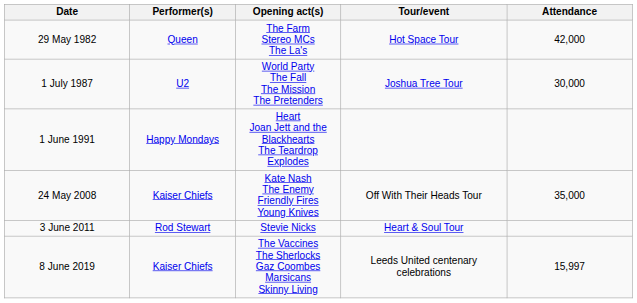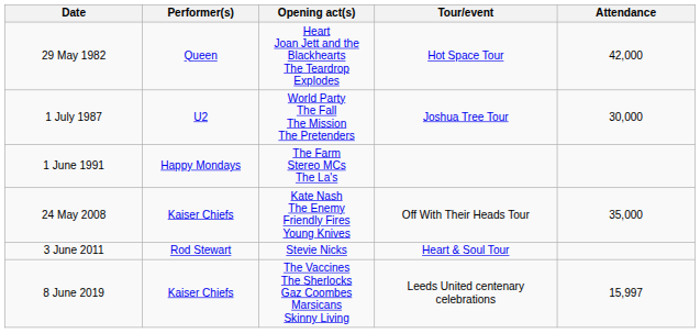 <table class="wikitable plainrowheaders" style="text-align:center;">
 <tr>
 <th scope="col" style="width:12em;">Date</th>
 <th scope="col" style="width:10em;">Performer(s)</th>
 <th scope="col" style="width:10em;">Opening act(s)</th>
 <th scope="col" style="width:16em;">Tour/event</th>
 <th scope="col" style="width:12em;">Attendance</th>
 </tr>
 <tr>
 <td>29 May 1982</td>
 <td><a href='#'>Queen</a></td>
-<td><a href='#'>The Farm</a><br><a href='#'>Stereo MCs</a><br><a href='#'>The La's</a></td>
+<td><a href='#'>Heart</a><br><a href='#'>Joan Jett and the Blackhearts</a><br> <a href='#'>The Teardrop Explodes</a></td>
 <td><a href='#'>Hot Space Tour</a></td>
 <td>42,000</td>
 </tr>
 <tr>
 <td>1 July 1987</td>
 <td><a href='#'>U2</a></td>
 <td><a href='#'>World Party</a><br><a href='#'>The Fall</a><br><a href='#'>The Mission</a><br><a href='#'>The Pretenders</a></td>
 <td><a href='#'>Joshua Tree Tour</a></td>
 <td>30,000</td>
 </tr>
 <tr>
 <td>1 June 1991</td>
 <td><a href='#'>Happy Mondays</a></td>
-<td><a href='#'>Heart</a><br><a href='#'>Joan Jett and the Blackhearts</a><br> <a href='#'>The Teardrop Explodes</a></td>
+<td><a href='#'>The Farm</a><br><a href='#'>Stereo MCs</a><br><a href='#'>The La's</a></td>
 <td></td>
 <td></td>
 </tr>
 <tr>
 <td>24 May 2008</td>
 <td><a href='#'>Kaiser Chiefs</a></td>
 <td><a href='#'>Kate Nash</a><br><a href='#'>The Enemy</a><br><a href='#'>Friendly Fires</a><br><a href='#'>Young Knives</a></td>
 <td>Off With Their Heads Tour</td>
 <td>35,000</td>
 </tr>
 <tr>
 <td>3 June 2011</td>
 <td><a href='#'>Rod Stewart</a></td>
 <td><a href='#'>Stevie Nicks</a></td>
 <td><a href='#'>Heart & Soul Tour</a></td>
 <td></td>
 </tr>
 <tr>
 <td>8 June 2019</td>
 <td><a href='#'>Kaiser Chiefs</a></td>
 <td><a href='#'>The Vaccines</a><br><a href='#'>The Sherlocks</a><br><a href='#'>Gaz Coombes</a><br><a href='#'>Marsicans</a><br><a href='#'>Skinny Living</a></td>
 <td>Leeds United centenary celebrations</td>
 <td>15,997</td>
 </tr>
 </table>
